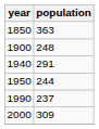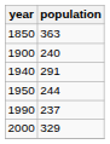 <table class="wikitable">
 <tr>
 <th>year</th>
 <th>population</th>
 </tr>
 <tr>
 <td>1850</td>
 <td>363</td>
 </tr>
 <tr>
 <td>1900</td>
-<td>248</td>
+<td>240</td>
 </tr>
 <tr>
 <td>1940</td>
 <td>291</td>
 </tr>
 <tr>
 <td>1950</td>
 <td>244</td>
 </tr>
 <tr>
 <td>1990</td>
 <td>237</td>
 </tr>
 <tr>
 <td>2000</td>
-<td>309</td>
+<td>329</td>
 </tr>
 <tr>
 </tr>
 </table>
